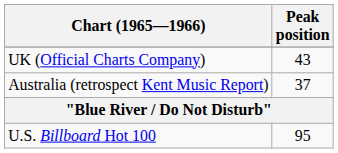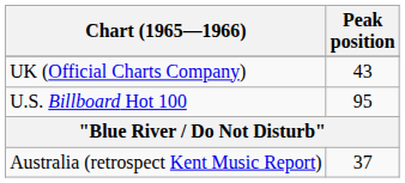 <table class="wikitable sortable" border="1">
 <tr>
 <th>Chart (1965—1966)</th>
 <th>Peak<br>position</th>
 </tr>
 <tr>
 </tr>
 <tr>
 </tr>
 <tr>
 <td>UK (<a href='#'>Official Charts Company</a>)</td>
 <td align="center">43</td>
 </tr>
 <tr>
-<td>Australia (retrospect <a href='#'>Kent Music Report</a>)</td>
-<td style="text-align:center;">37</td>
+<td>U.S. <a href='#'><em>Billboard</em> Hot 100</a></td>
+<td style="text-align:center;">95</td>
 </tr>
 <tr>
 <th colspan="2">"Blue River / Do Not Disturb"</th>
 </tr>
 <tr>
-<td>U.S. <a href='#'><em>Billboard</em> Hot 100</a></td>
-<td style="text-align:center;">95</td>
+<td>Australia (retrospect <a href='#'>Kent Music Report</a>)</td>
+<td style="text-align:center;">37</td>
 </tr>
 </table>
